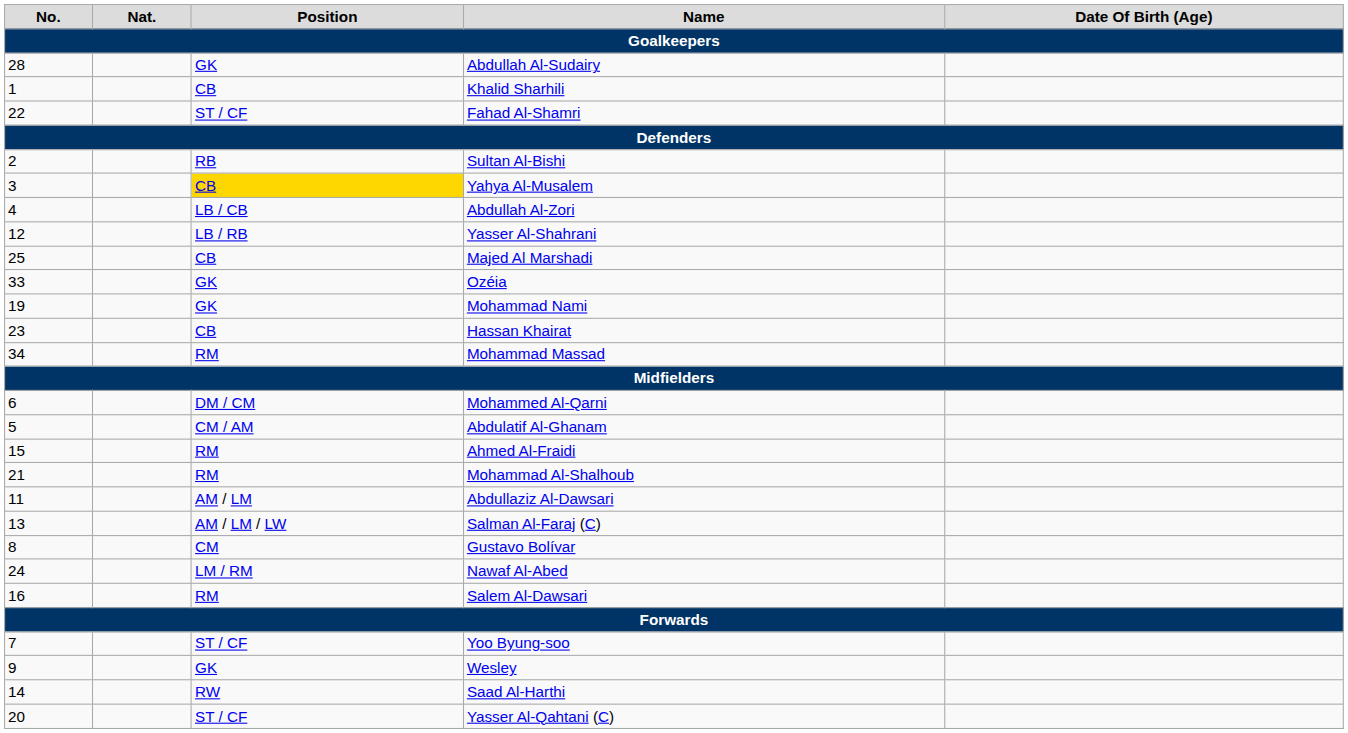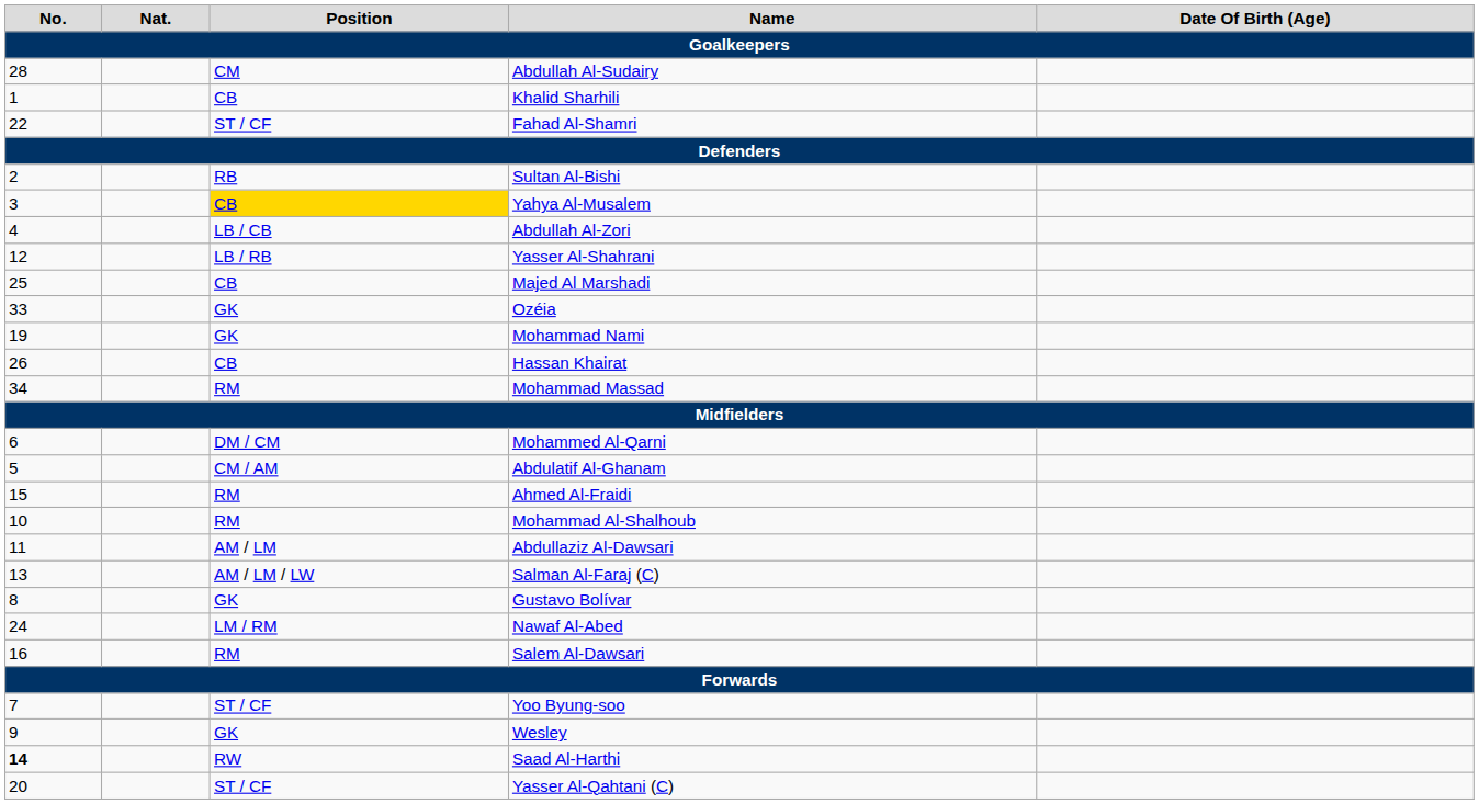 <table class="wikitable"  style="text-align:left; font-size:90%; width:100%;">
 <tr>
 <th style="background:#dcdcdc; color:black; text-align:center;">No.</th>
 <th style="background:#dcdcdc; color:black; text-align:center;">Nat.</th>
 <th style="background:#dcdcdc; color:black; text-align:center;">Position</th>
 <th style="background:#dcdcdc; color:black; text-align:center;">Name</th>
 <th style="background:#dcdcdc; color:black; text-align:center;">Date Of Birth (Age)</th>
 </tr>
 <tr>
 <th colspan="10" style="background:#003366; color:white; text-align:center;">Goalkeepers</th>
 </tr>
 <tr>
 <td>28</td>
 <td></td>
-<td><a href='#'>GK</a></td>
+<td><a href='#'>CM</a></td>
 <td><a href='#'>Abdullah Al-Sudairy</a></td>
 <td></td>
 </tr>
 <tr>
 <td>1</td>
 <td></td>
 <td><a href='#'>CB</a></td>
 <td><a href='#'>Khalid Sharhili</a></td>
 <td></td>
 </tr>
 <tr>
 <td>22</td>
 <td></td>
 <td><a href='#'>ST / CF</a></td>
 <td><a href='#'>Fahad Al-Shamri</a></td>
 <td></td>
 </tr>
 <tr>
 <th colspan="10" style="background:#003366; color:white; text-align:center;">Defenders</th>
 </tr>
 <tr>
 <td>2</td>
 <td></td>
 <td><a href='#'>RB</a></td>
 <td><a href='#'>Sultan Al-Bishi</a></td>
 <td></td>
 </tr>
 <tr>
 <td>3</td>
 <td></td>
 <td style="background: gold;"><a href='#'>CB</a></td>
 <td><a href='#'>Yahya Al-Musalem</a></td>
 <td></td>
 </tr>
 <tr>
 <td>4</td>
 <td></td>
 <td><a href='#'>LB / CB</a></td>
 <td><a href='#'>Abdullah Al-Zori</a></td>
 <td></td>
 </tr>
 <tr>
 <td>12</td>
 <td></td>
 <td><a href='#'>LB / RB</a></td>
 <td><a href='#'>Yasser Al-Shahrani</a></td>
 <td></td>
 </tr>
 <tr>
 <td>25</td>
 <td></td>
 <td><a href='#'>CB</a></td>
 <td><a href='#'>Majed Al Marshadi</a></td>
 <td></td>
 </tr>
 <tr>
 <td>33</td>
 <td></td>
 <td><a href='#'>GK</a></td>
 <td><a href='#'>Ozéia</a></td>
 <td></td>
 </tr>
 <tr>
 <td>19</td>
 <td></td>
 <td><a href='#'>GK</a></td>
 <td><a href='#'>Mohammad Nami</a></td>
 <td></td>
 </tr>
 <tr>
-<td>23</td>
+<td>26</td>
 <td></td>
 <td><a href='#'>CB</a></td>
 <td><a href='#'>Hassan Khairat</a></td>
 <td></td>
 </tr>
 <tr>
 <td>34</td>
 <td></td>
 <td><a href='#'>RM</a></td>
 <td><a href='#'>Mohammad Massad</a></td>
 <td></td>
 </tr>
 <tr>
 <th colspan="10" style="background:#003366; color:white; text-align:center;">Midfielders</th>
 </tr>
 <tr>
 <td>6</td>
 <td></td>
 <td><a href='#'>DM / CM</a></td>
 <td><a href='#'>Mohammed Al-Qarni</a></td>
 <td></td>
 </tr>
 <tr>
 <td>5</td>
 <td></td>
 <td><a href='#'>CM / AM</a></td>
 <td><a href='#'>Abdulatif Al-Ghanam</a></td>
 <td></td>
 </tr>
 <tr>
 <td>15</td>
 <td></td>
 <td><a href='#'>RM</a></td>
 <td><a href='#'>Ahmed Al-Fraidi</a></td>
 <td></td>
 </tr>
 <tr>
-<td>21</td>
+<td>10</td>
 <td></td>
 <td><a href='#'>RM</a></td>
 <td><a href='#'>Mohammad Al-Shalhoub</a></td>
 <td></td>
 </tr>
 <tr>
 <td>11</td>
 <td></td>
 <td><a href='#'>AM</a> / <a href='#'>LM</a></td>
 <td><a href='#'>Abdullaziz Al-Dawsari</a></td>
 <td></td>
 </tr>
 <tr>
 <td>13</td>
 <td></td>
 <td><a href='#'>AM</a> / <a href='#'>LM</a> / <a href='#'>LW</a></td>
 <td><a href='#'>Salman Al-Faraj</a> (<a href='#'>C</a>)</td>
 <td></td>
 </tr>
 <tr>
 <td>8</td>
 <td></td>
-<td><a href='#'>CM</a></td>
+<td><a href='#'>GK</a></td>
 <td><a href='#'>Gustavo Bolívar</a></td>
 <td></td>
 </tr>
 <tr>
 <td>24</td>
 <td></td>
 <td><a href='#'>LM / RM</a></td>
 <td><a href='#'>Nawaf Al-Abed</a></td>
 <td></td>
 </tr>
 <tr>
 <td>16</td>
 <td></td>
 <td><a href='#'>RM</a></td>
 <td><a href='#'>Salem Al-Dawsari</a></td>
 <td></td>
 </tr>
 <tr>
 <th colspan="10" style="background:#003366; color:white; text-align:center;">Forwards</th>
 </tr>
 <tr>
 <td>7</td>
 <td></td>
 <td><a href='#'>ST / CF</a></td>
 <td><a href='#'>Yoo Byung-soo</a></td>
 <td></td>
 </tr>
 <tr>
 <td>9</td>
 <td></td>
 <td><a href='#'>GK</a></td>
 <td><a href='#'>Wesley</a></td>
 <td></td>
 </tr>
 <tr>
-<td>14</td>
+<td><strong>14</strong></td>
 <td></td>
 <td><a href='#'>RW</a></td>
 <td><a href='#'>Saad Al-Harthi</a></td>
 <td></td>
 </tr>
 <tr>
 <td>20</td>
 <td></td>
 <td><a href='#'>ST / CF</a></td>
 <td><a href='#'>Yasser Al-Qahtani</a> (<a href='#'>C</a>)</td>
 <td></td>
 </tr>
 <tr>
 </tr>
 </table>
